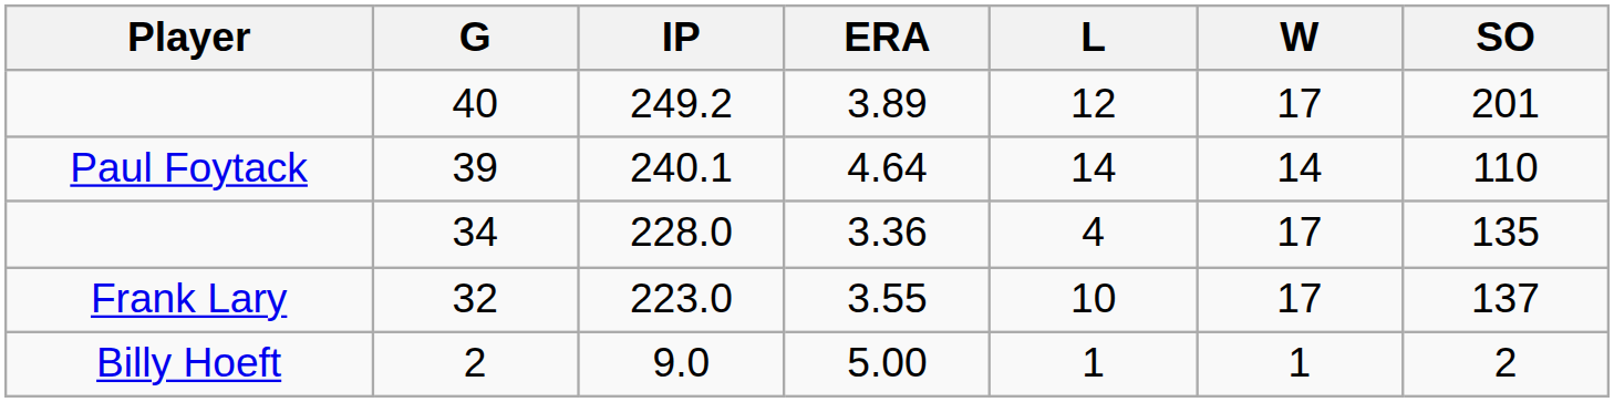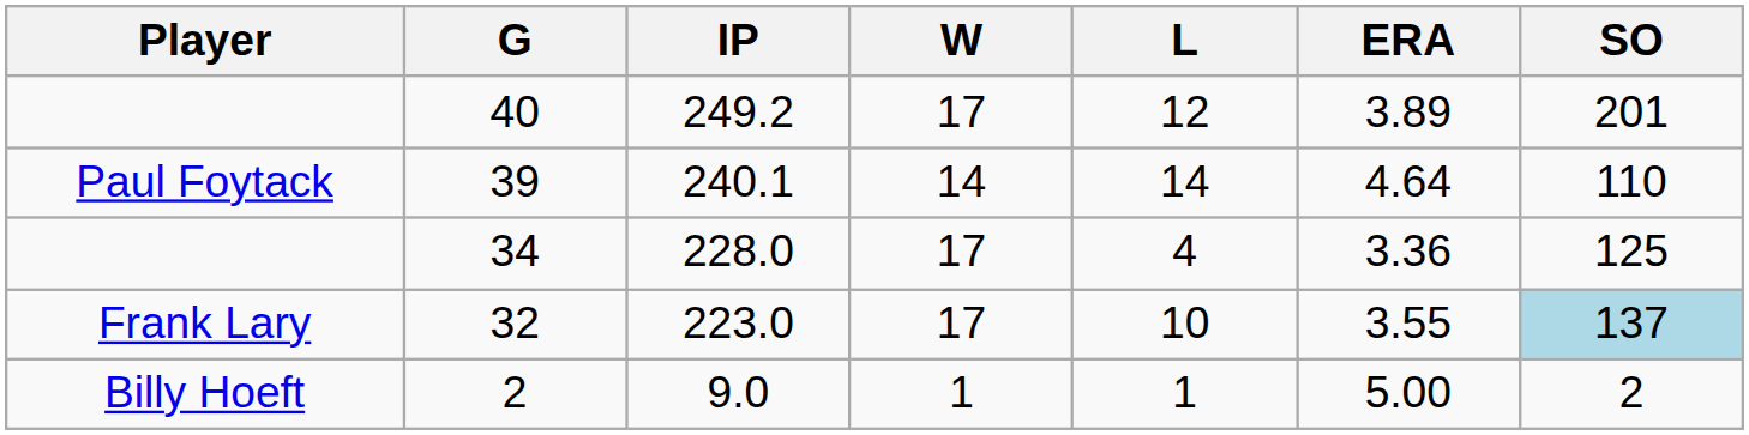 <table class="wikitable sortable">
 <tr>
 <th bgcolor="#DDDDFF" width="16%">Player</th>
 <th bgcolor="#DDDDFF" width="9%">G</th>
 <th bgcolor="#DDDDFF" width="9%">IP</th>
+<th bgcolor="#DDDDFF" width="9%">W</th>
+<th bgcolor="#DDDDFF" width="9%">L</th>
 <th bgcolor="#DDDDFF" width="9%">ERA</th>
-<th bgcolor="#DDDDFF" width="9%">L</th>
-<th bgcolor="#DDDDFF" width="9%">W</th>
 <th bgcolor="#DDDDFF" width="9%">SO</th>
 </tr>
 <tr align="center">
 <td></td>
 <td>40</td>
 <td>249.2</td>
+<td>17</td>
+<td>12</td>
 <td>3.89</td>
-<td>12</td>
-<td>17</td>
 <td>201</td>
 </tr>
 <tr align="center">
 <td><a href='#'>Paul Foytack</a></td>
 <td>39</td>
 <td>240.1</td>
-<td>4.64</td>
 <td>14</td>
 <td>14</td>
+<td>4.64</td>
 <td>110</td>
 </tr>
 <tr align=center>
 <td></td>
 <td>34</td>
 <td>228.0</td>
+<td>17</td>
+<td>4</td>
 <td>3.36</td>
-<td>4</td>
-<td>17</td>
-<td>135</td>
+<td>125</td>
 </tr>
 <tr align="center">
 <td><a href='#'>Frank Lary</a></td>
 <td>32</td>
 <td>223.0</td>
+<td>17</td>
+<td>10</td>
 <td>3.55</td>
-<td>10</td>
-<td>17</td>
-<td>137</td>
+<td style="background: lightblue;">137</td>
 </tr>
 <tr align=center>
 <td><a href='#'>Billy Hoeft</a></td>
 <td>2</td>
 <td>9.0</td>
-<td>5.00</td>
 <td>1</td>
 <td>1</td>
+<td>5.00</td>
 <td>2</td>
 </tr>
 </table>
